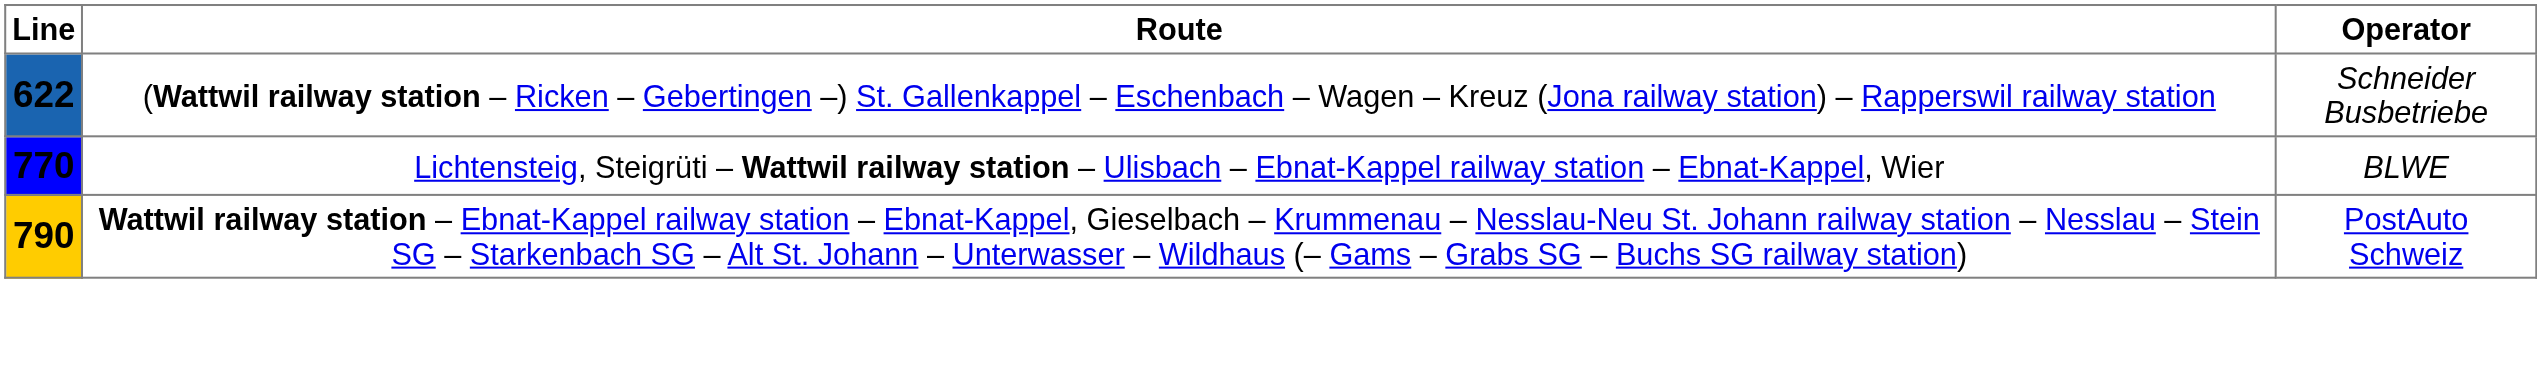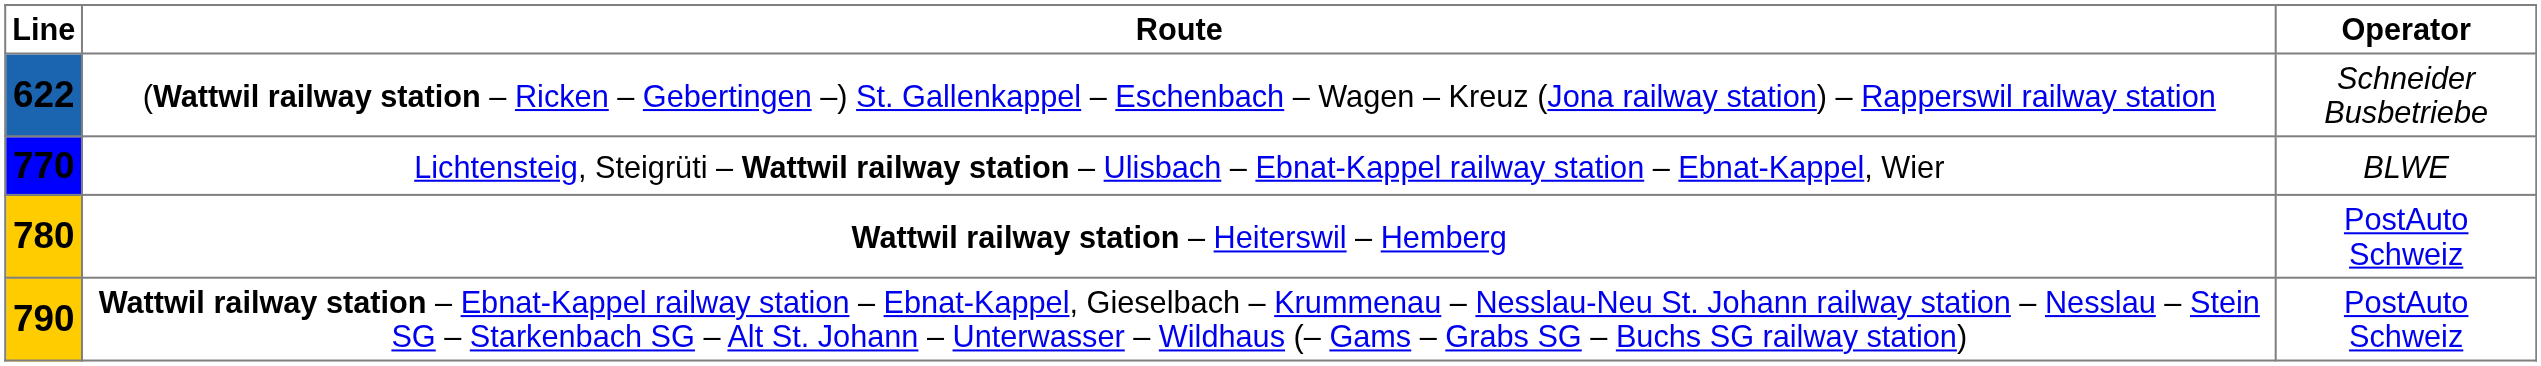 <table border="1" cellspacing="0" cellpadding="3" style="border-collapse:collapse; font-size:95%; margin-left:10px; margin-bottom:5px;">
 <tr>
 <th>Line</th>
 <th>Route</th>
 <th>Operator</th>
 </tr>
 <tr align=center>
 <td bgcolor=#1a64b0><span><big><strong>622</strong></big></span></td>
 <td>(<strong>Wattwil railway station</strong> – <a href='#'>Ricken</a> – <a href='#'>Gebertingen</a> –) <a href='#'>St. Gallenkappel</a> – <a href='#'>Eschenbach</a> – Wagen – Kreuz (<a href='#'>Jona railway station</a>) – <a href='#'>Rapperswil railway station</a></td>
 <td><em>Schneider Busbetriebe</em></td>
 </tr>
 <tr align=center>
 <td bgcolor=#0000ff><span><big><strong>770</strong></big></span></td>
 <td><a href='#'>Lichtensteig</a>, Steigrüti – <strong>Wattwil railway station</strong> – <a href='#'>Ulisbach</a> – <a href='#'>Ebnat-Kappel railway station</a> – <a href='#'>Ebnat-Kappel</a>, Wier</td>
 <td><em>BLWE</em></td>
 </tr>
 <tr align=center>
+<td bgcolor=#ffcc00><big><strong>780</strong></big></td>
+<td><strong>Wattwil railway station</strong> – <a href='#'>Heiterswil</a> – <a href='#'>Hemberg</a></td>
+<td><a href='#'>PostAuto Schweiz</a></td>
+</tr>
+<tr align=center>
 <td bgcolor=#ffcc00><big><strong>790</strong></big></td>
 <td><strong>Wattwil railway station</strong> – <a href='#'>Ebnat-Kappel railway station</a> – <a href='#'>Ebnat-Kappel</a>, Gieselbach – <a href='#'>Krummenau</a> – <a href='#'>Nesslau-Neu St. Johann railway station</a> – <a href='#'>Nesslau</a> – <a href='#'>Stein SG</a> – <a href='#'>Starkenbach SG</a> – <a href='#'>Alt St. Johann</a> – <a href='#'>Unterwasser</a> – <a href='#'>Wildhaus</a> (– <a href='#'>Gams</a> – <a href='#'>Grabs SG</a> – <a href='#'>Buchs SG railway station</a>)</td>
 <td><a href='#'>PostAuto Schweiz</a></td>
 </tr>
 </table>
